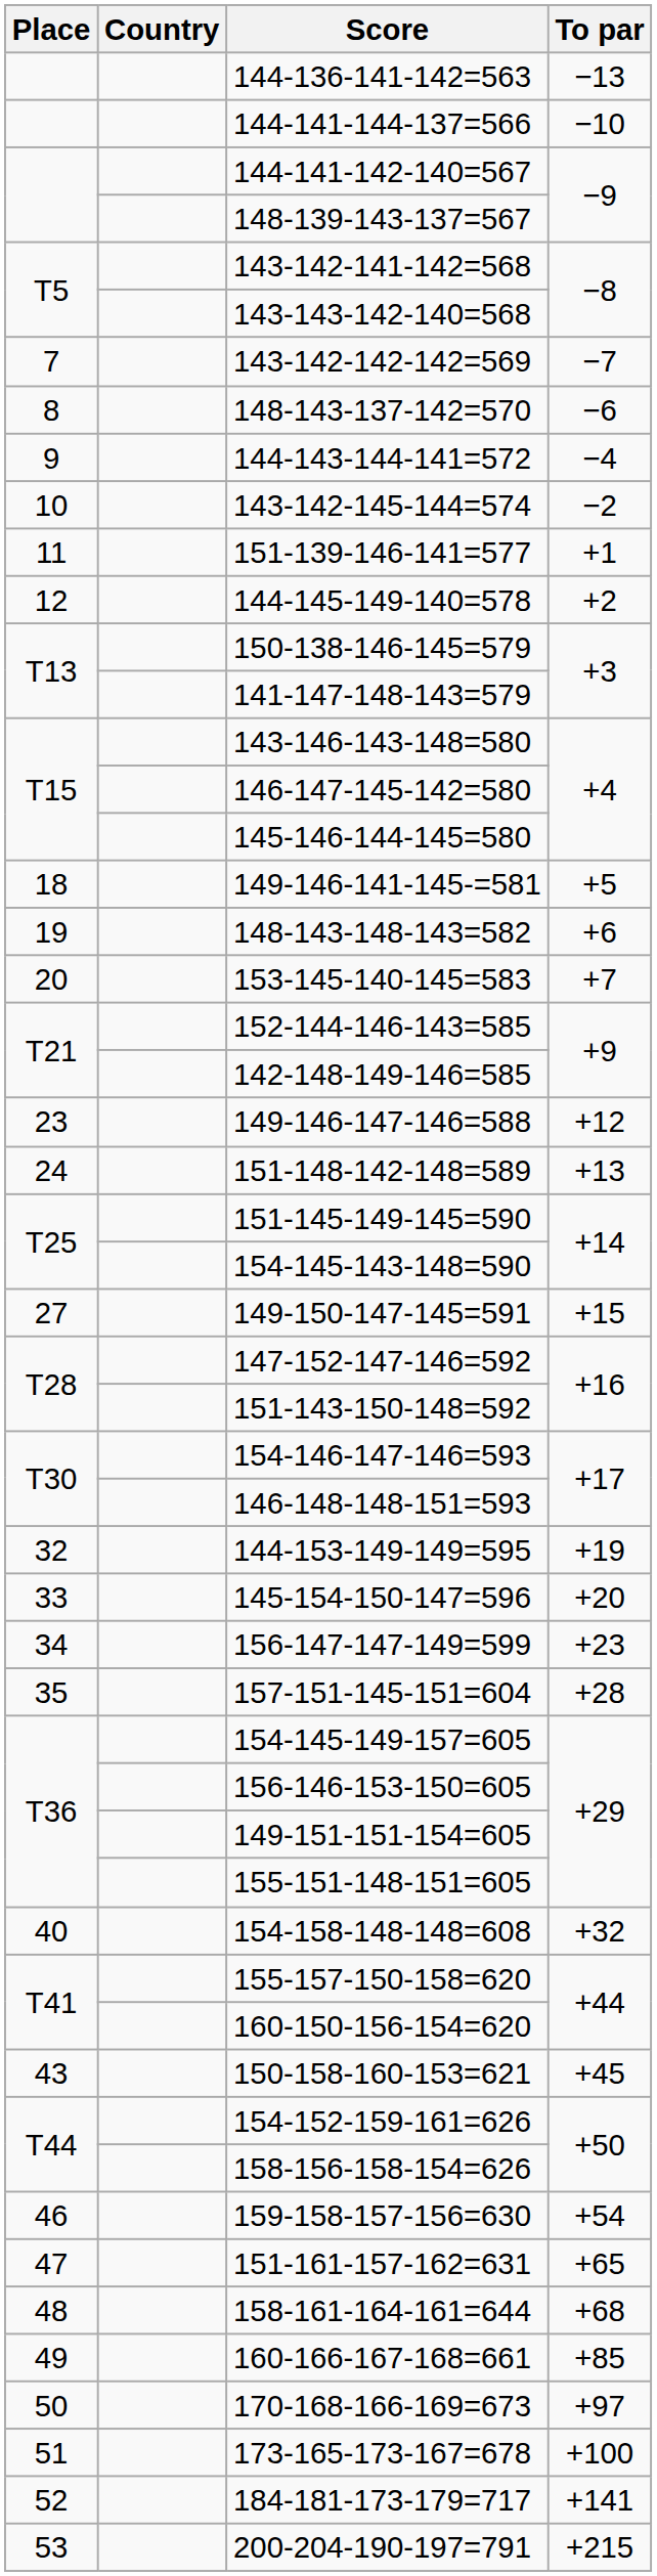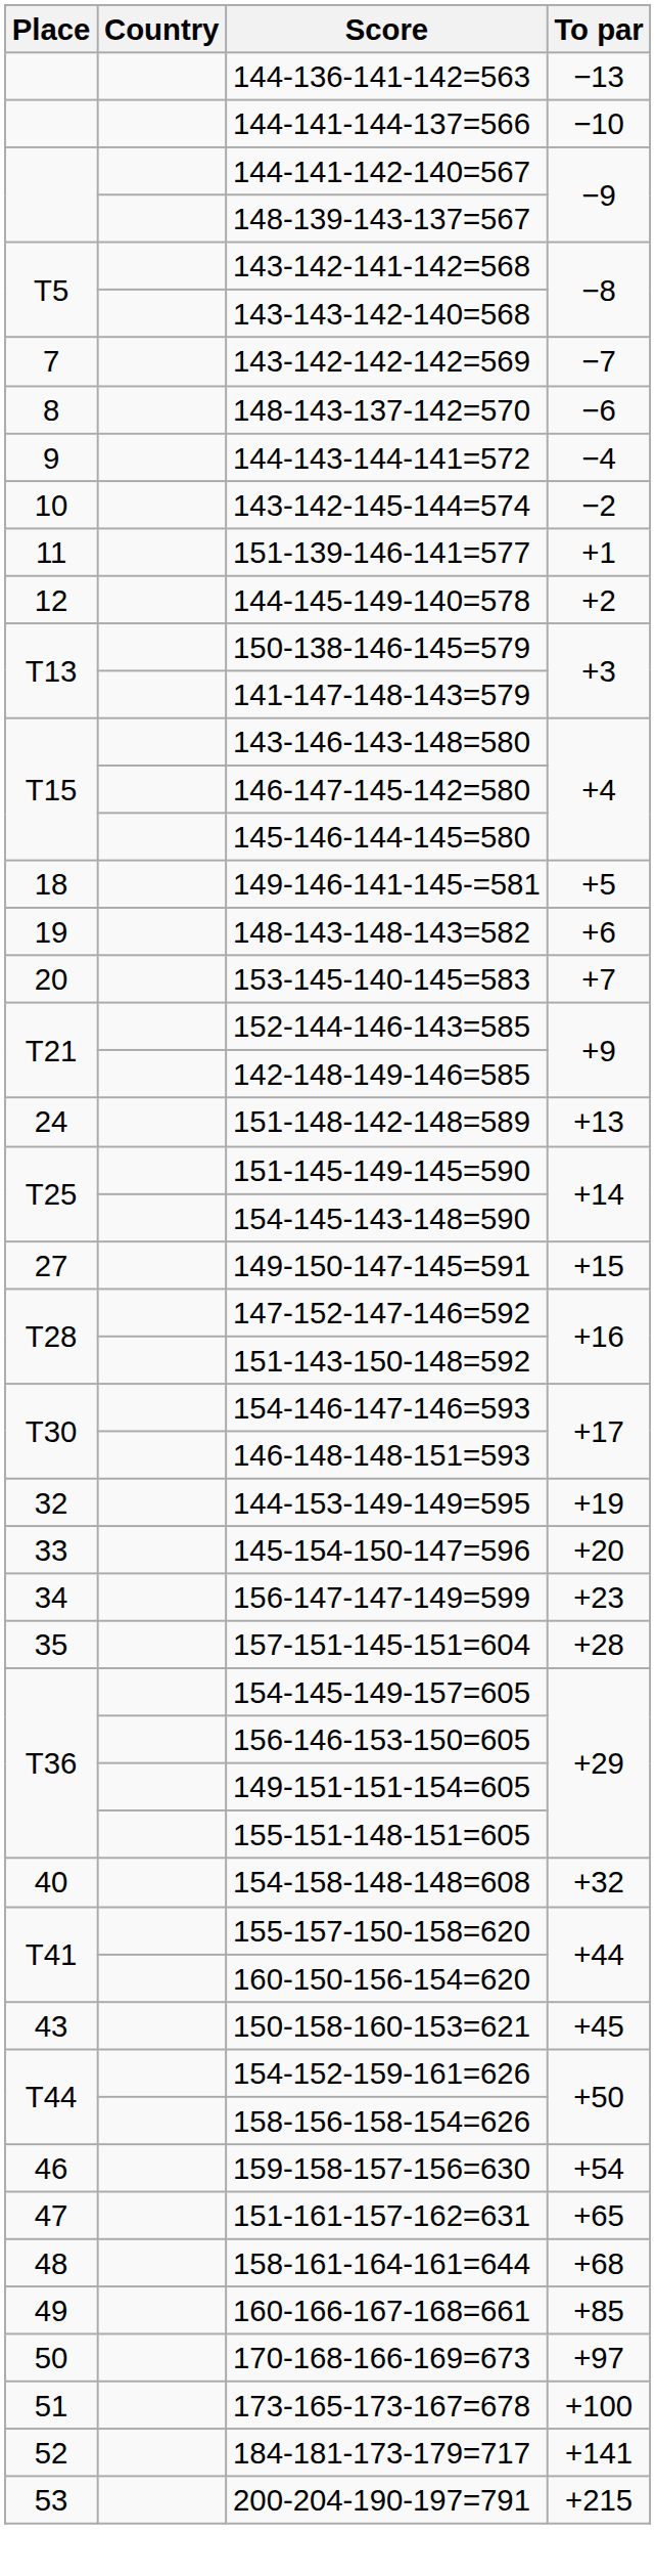 <table class="wikitable" style="font-size:95%;">
 <tr>
 <th>Place</th>
 <th>Country</th>
 <th>Score</th>
 <th>To par</th>
 </tr>
 <tr>
 <td align=center></td>
 <td></td>
 <td>144-136-141-142=563</td>
 <td align=center>−13</td>
 </tr>
 <tr>
 <td align=center></td>
 <td></td>
 <td>144-141-144-137=566</td>
 <td align=center>−10</td>
 </tr>
 <tr>
 <td rowspan=2 align=center></td>
 <td></td>
 <td>144-141-142-140=567</td>
 <td rowspan=2 align=center>−9</td>
 </tr>
 <tr>
 <td></td>
 <td>148-139-143-137=567</td>
 </tr>
 <tr>
 <td rowspan=2 align=center>T5</td>
 <td></td>
 <td>143-142-141-142=568</td>
 <td rowspan=2 align=center>−8</td>
 </tr>
 <tr>
 <td></td>
 <td>143-143-142-140=568</td>
 </tr>
 <tr>
 <td align=center>7</td>
 <td></td>
 <td>143-142-142-142=569</td>
 <td align=center>−7</td>
 </tr>
 <tr>
 <td align=center>8</td>
 <td></td>
 <td>148-143-137-142=570</td>
 <td align=center>−6</td>
 </tr>
 <tr>
 <td align=center>9</td>
 <td></td>
 <td>144-143-144-141=572</td>
 <td align=center>−4</td>
 </tr>
 <tr>
 <td align=center>10</td>
 <td></td>
 <td>143-142-145-144=574</td>
 <td align=center>−2</td>
 </tr>
 <tr>
 <td align=center>11</td>
 <td></td>
 <td>151-139-146-141=577</td>
 <td align=center>+1</td>
 </tr>
 <tr>
 <td align=center>12</td>
 <td></td>
 <td>144-145-149-140=578</td>
 <td align=center>+2</td>
 </tr>
 <tr>
 <td rowspan=2 align=center>T13</td>
 <td></td>
 <td>150-138-146-145=579</td>
 <td rowspan=2 align=center>+3</td>
 </tr>
 <tr>
 <td></td>
 <td>141-147-148-143=579</td>
 </tr>
 <tr>
 <td rowspan=3 align=center>T15</td>
 <td></td>
 <td>143-146-143-148=580</td>
 <td rowspan=3 align=center>+4</td>
 </tr>
 <tr>
 <td></td>
 <td>146-147-145-142=580</td>
 </tr>
 <tr>
 <td></td>
 <td>145-146-144-145=580</td>
 </tr>
 <tr>
 <td align=center>18</td>
 <td></td>
 <td>149-146-141-145-=581</td>
 <td align=center>+5</td>
 </tr>
 <tr>
 <td align=center>19</td>
 <td></td>
 <td>148-143-148-143=582</td>
 <td align=center>+6</td>
 </tr>
 <tr>
 <td align=center>20</td>
 <td></td>
 <td>153-145-140-145=583</td>
 <td align=center>+7</td>
 </tr>
 <tr>
 <td rowspan=2 align=center>T21</td>
 <td></td>
 <td>152-144-146-143=585</td>
 <td rowspan=2 align=center>+9</td>
 </tr>
 <tr>
 <td></td>
 <td>142-148-149-146=585</td>
-</tr>
-<tr>
-<td align=center>23</td>
-<td></td>
-<td>149-146-147-146=588</td>
-<td align=center>+12</td>
 </tr>
 <tr>
 <td align=center>24</td>
 <td></td>
 <td>151-148-142-148=589</td>
 <td align=center>+13</td>
 </tr>
 <tr>
 <td rowspan=2 align=center>T25</td>
 <td></td>
 <td>151-145-149-145=590</td>
 <td rowspan=2 align=center>+14</td>
 </tr>
 <tr>
 <td></td>
 <td>154-145-143-148=590</td>
 </tr>
 <tr>
 <td align=center>27</td>
 <td></td>
 <td>149-150-147-145=591</td>
 <td align=center>+15</td>
 </tr>
 <tr>
 <td rowspan=2 align=center>T28</td>
 <td></td>
 <td>147-152-147-146=592</td>
 <td rowspan=2 align=center>+16</td>
 </tr>
 <tr>
 <td></td>
 <td>151-143-150-148=592</td>
 </tr>
 <tr>
 <td rowspan=2 align=center>T30</td>
 <td></td>
 <td>154-146-147-146=593</td>
 <td rowspan=2 align=center>+17</td>
 </tr>
 <tr>
 <td></td>
 <td>146-148-148-151=593</td>
 </tr>
 <tr>
 <td align=center>32</td>
 <td></td>
 <td>144-153-149-149=595</td>
 <td align=center>+19</td>
 </tr>
 <tr>
 <td align=center>33</td>
 <td></td>
 <td>145-154-150-147=596</td>
 <td align=center>+20</td>
 </tr>
 <tr>
 <td align=center>34</td>
 <td></td>
 <td>156-147-147-149=599</td>
 <td align=center>+23</td>
 </tr>
 <tr>
 <td align=center>35</td>
 <td></td>
 <td>157-151-145-151=604</td>
 <td align=center>+28</td>
 </tr>
 <tr>
 <td rowspan=4 align=center>T36</td>
 <td></td>
 <td>154-145-149-157=605</td>
 <td rowspan=4 align=center>+29</td>
 </tr>
 <tr>
 <td></td>
 <td>156-146-153-150=605</td>
 </tr>
 <tr>
 <td></td>
 <td>149-151-151-154=605</td>
 </tr>
 <tr>
 <td></td>
 <td>155-151-148-151=605</td>
 </tr>
 <tr>
 <td align=center>40</td>
 <td></td>
 <td>154-158-148-148=608</td>
 <td align=center>+32</td>
 </tr>
 <tr>
 <td rowspan=2 align=center>T41</td>
 <td></td>
 <td>155-157-150-158=620</td>
 <td rowspan=2 align=center>+44</td>
 </tr>
 <tr>
 <td></td>
 <td>160-150-156-154=620</td>
 </tr>
 <tr>
 <td align=center>43</td>
 <td></td>
 <td>150-158-160-153=621</td>
 <td align=center>+45</td>
 </tr>
 <tr>
 <td rowspan=2 align=center>T44</td>
 <td></td>
 <td>154-152-159-161=626</td>
 <td rowspan=2 align=center>+50</td>
 </tr>
 <tr>
 <td></td>
 <td>158-156-158-154=626</td>
 </tr>
 <tr>
 <td align=center>46</td>
 <td></td>
 <td>159-158-157-156=630</td>
 <td align=center>+54</td>
 </tr>
 <tr>
 <td align=center>47</td>
 <td></td>
 <td>151-161-157-162=631</td>
 <td align=center>+65</td>
 </tr>
 <tr>
 <td align=center>48</td>
 <td></td>
 <td>158-161-164-161=644</td>
 <td align=center>+68</td>
 </tr>
 <tr>
 <td align=center>49</td>
 <td></td>
 <td>160-166-167-168=661</td>
 <td align=center>+85</td>
 </tr>
 <tr>
 <td align=center>50</td>
 <td></td>
 <td>170-168-166-169=673</td>
 <td align=center>+97</td>
 </tr>
 <tr>
 <td align=center>51</td>
 <td></td>
 <td>173-165-173-167=678</td>
 <td align=center>+100</td>
 </tr>
 <tr>
 <td align=center>52</td>
 <td></td>
 <td>184-181-173-179=717</td>
 <td align=center>+141</td>
 </tr>
 <tr>
 <td align=center>53</td>
 <td></td>
 <td>200-204-190-197=791</td>
 <td align=center>+215</td>
 </tr>
 </table>
